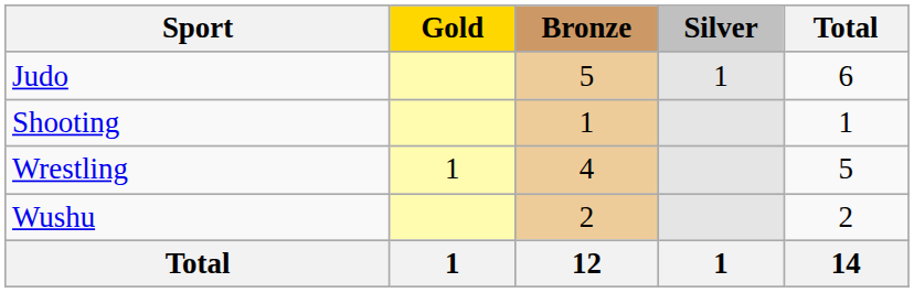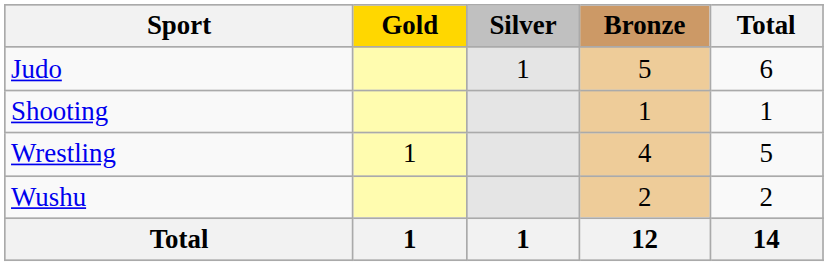 <table class="wikitable sortable" style="text-align:center;">
 <tr>
 <th width=200>Sport</th>
 <td bgcolor=gold width=60><strong>Gold</strong></td>
+<td bgcolor=silver width=60><strong>Silver</strong></td>
 <td bgcolor=#cc9966 width=70><strong>Bronze</strong></td>
-<td bgcolor=silver width=60><strong>Silver</strong></td>
 <th width=60>Total</th>
 </tr>
 <tr>
 <td align=left><a href='#'>Judo</a></td>
 <td bgcolor=#fffcaf></td>
+<td bgcolor=#e5e5e5>1</td>
 <td bgcolor=#eecc99>5</td>
-<td bgcolor=#e5e5e5>1</td>
 <td>6</td>
 </tr>
 <tr>
 <td align=left><a href='#'>Shooting</a></td>
 <td bgcolor=#fffcaf></td>
+<td bgcolor=#e5e5e5></td>
 <td bgcolor=#eecc99>1</td>
-<td bgcolor=#e5e5e5></td>
 <td>1</td>
 </tr>
 <tr>
 <td align=left><a href='#'>Wrestling</a></td>
 <td bgcolor=#fffcaf>1</td>
+<td bgcolor=#e5e5e5></td>
 <td bgcolor=#eecc99>4</td>
-<td bgcolor=#e5e5e5></td>
 <td>5</td>
 </tr>
 <tr>
 <td align=left><a href='#'>Wushu</a></td>
 <td bgcolor=#fffcaf></td>
+<td bgcolor=#e5e5e5></td>
 <td bgcolor=#eecc99>2</td>
-<td bgcolor=#e5e5e5></td>
 <td>2</td>
 </tr>
 <tr>
 <th>Total</th>
 <th>1</th>
+<th>1</th>
 <th>12</th>
-<th>1</th>
 <th>14</th>
 </tr>
 </table>
